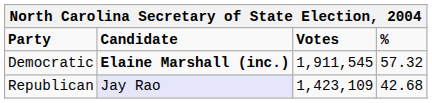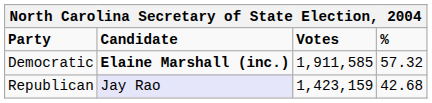 <table class="wikitable">
 <tr>
 <th colspan="4">North Carolina Secretary of State Election, 2004</th>
 </tr>
 <tr>
 <td><strong>Party</strong></td>
 <td><strong>Candidate</strong></td>
 <td><strong>Votes</strong></td>
 <td><strong>%</strong></td>
 </tr>
 <tr>
 <td>Democratic</td>
 <td><strong>Elaine Marshall (inc.)</strong></td>
-<td>1,911,545</td>
+<td>1,911,585</td>
 <td>57.32</td>
 </tr>
 <tr>
 <td>Republican</td>
 <td style="background: lavender;">Jay Rao</td>
-<td>1,423,109</td>
+<td>1,423,159</td>
 <td>42.68</td>
 </tr>
 </table>
